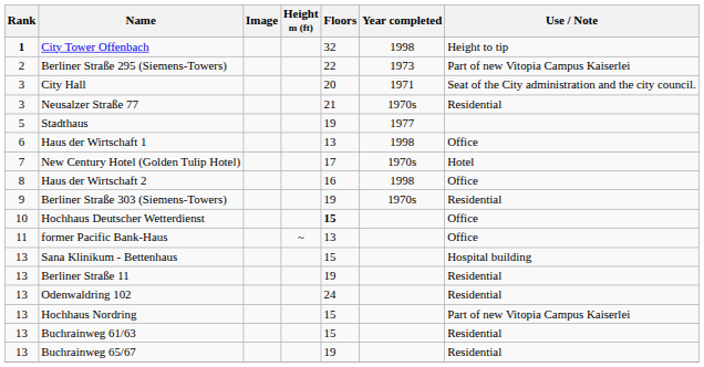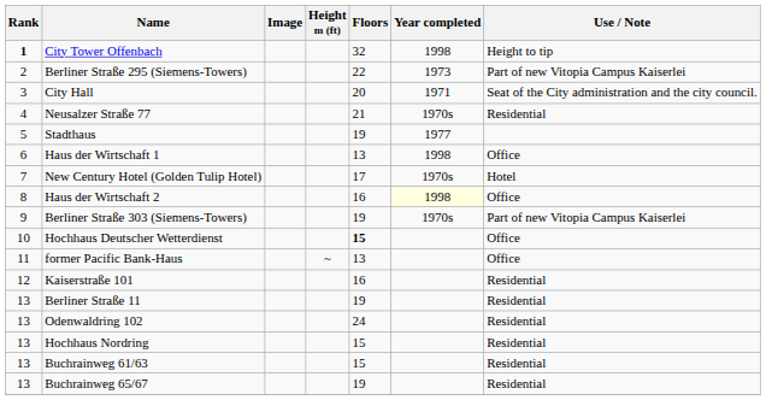 <table class="wikitable sortable">
 <tr>
 <th>Rank</th>
 <th>Name</th>
 <th>Image</th>
 <th>Height<br><small>m (ft)</small></th>
 <th>Floors</th>
 <th>Year completed</th>
 <th>Use / Note</th>
 </tr>
 <tr>
 <td align="center"><strong>1</strong></td>
 <td><a href='#'>City Tower Offenbach</a></td>
 <td></td>
 <td align="center"></td>
 <td>32</td>
 <td align="center">1998</td>
 <td>Height to tip  <br></td>
 </tr>
 <tr>
 <td align="center">2</td>
 <td>Berliner Straße 295 (Siemens-Towers)</td>
 <td></td>
 <td align="center"></td>
 <td>22</td>
 <td align="center">1973</td>
 <td>Part of new Vitopia Campus Kaiserlei</td>
 </tr>
 <tr>
 <td align="center">3</td>
 <td>City Hall</td>
 <td></td>
 <td align="center"></td>
 <td>20</td>
 <td align="center">1971</td>
 <td>Seat of the City administration and the city council.</td>
 </tr>
 <tr>
-<td align="center">3</td>
+<td align="center">4</td>
 <td>Neusalzer Straße 77</td>
 <td></td>
 <td align="center"></td>
 <td>21</td>
 <td align="center">1970s</td>
 <td>Residential</td>
 </tr>
 <tr>
 <td align="center">5</td>
 <td>Stadthaus</td>
 <td></td>
 <td align="center"></td>
 <td>19</td>
 <td align="center">1977</td>
 <td></td>
 </tr>
 <tr>
 <td align="center">6</td>
 <td>Haus der Wirtschaft 1</td>
 <td></td>
 <td align="center"></td>
 <td>13</td>
 <td align="center">1998</td>
 <td>Office</td>
 </tr>
 <tr>
 <td align="center">7</td>
 <td>New Century Hotel (Golden Tulip Hotel)</td>
 <td></td>
 <td align="center"></td>
 <td>17</td>
 <td align="center">1970s</td>
 <td>Hotel</td>
 </tr>
 <tr>
 <td align="center">8</td>
 <td>Haus der Wirtschaft 2</td>
 <td></td>
 <td align="center"></td>
 <td>16</td>
-<td align="center">1998</td>
+<td align="center" style="background: lightyellow;">1998</td>
 <td>Office</td>
 </tr>
 <tr>
 <td align="center">9</td>
 <td>Berliner Straße 303 (Siemens-Towers)</td>
 <td></td>
 <td align="center"></td>
 <td>19</td>
 <td align="center">1970s</td>
-<td>Residential</td>
+<td>Part of new Vitopia Campus Kaiserlei</td>
 </tr>
 <tr>
 <td align="center">10</td>
 <td>Hochhaus Deutscher Wetterdienst</td>
 <td></td>
 <td align="center"></td>
 <td><strong>15</strong></td>
 <td align="center"></td>
 <td>Office</td>
 </tr>
 <tr>
 <td align="center">11</td>
 <td>former Pacific Bank-Haus</td>
 <td></td>
 <td align="center">~</td>
 <td>13</td>
 <td align="center"></td>
 <td>Office</td>
 </tr>
 <tr>
-<td align="center">13</td>
-<td>Sana Klinikum - Bettenhaus</td>
+<td align="center">12</td>
+<td>Kaiserstraße 101</td>
 <td></td>
 <td align="center"></td>
-<td>15</td>
+<td>16</td>
 <td align="center"></td>
-<td>Hospital building</td>
+<td>Residential</td>
 </tr>
 <tr>
 <td align="center">13</td>
 <td>Berliner Straße 11</td>
 <td></td>
 <td align="center"></td>
 <td>19</td>
 <td align="center"></td>
 <td>Residential</td>
 </tr>
 <tr>
 <td align="center">13</td>
 <td>Odenwaldring 102</td>
 <td></td>
 <td align="center"></td>
 <td>24</td>
 <td align="center"></td>
 <td>Residential</td>
 </tr>
 <tr>
 <td align="center">13</td>
 <td>Hochhaus Nordring</td>
 <td></td>
 <td align="center"></td>
 <td>15</td>
 <td align="center"></td>
-<td>Part of new Vitopia Campus Kaiserlei</td>
+<td>Residential</td>
 </tr>
 <tr>
 <td align="center">13</td>
 <td>Buchrainweg 61/63</td>
 <td></td>
 <td align="center"></td>
 <td>15</td>
 <td align="center"></td>
 <td>Residential</td>
 </tr>
 <tr>
 <td align="center">13</td>
 <td>Buchrainweg 65/67</td>
 <td></td>
 <td align="center"></td>
 <td>19</td>
 <td align="center"></td>
 <td>Residential</td>
 </tr>
 <tr>
 </tr>
 </table>
